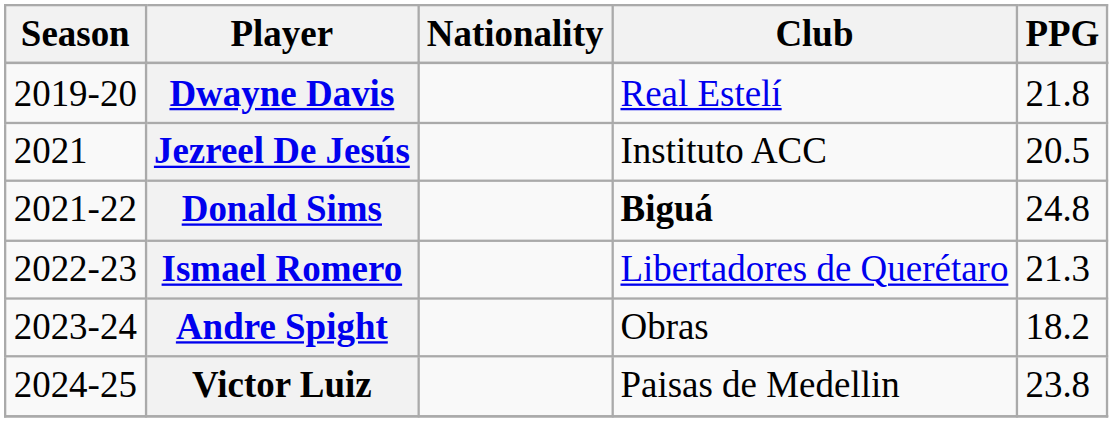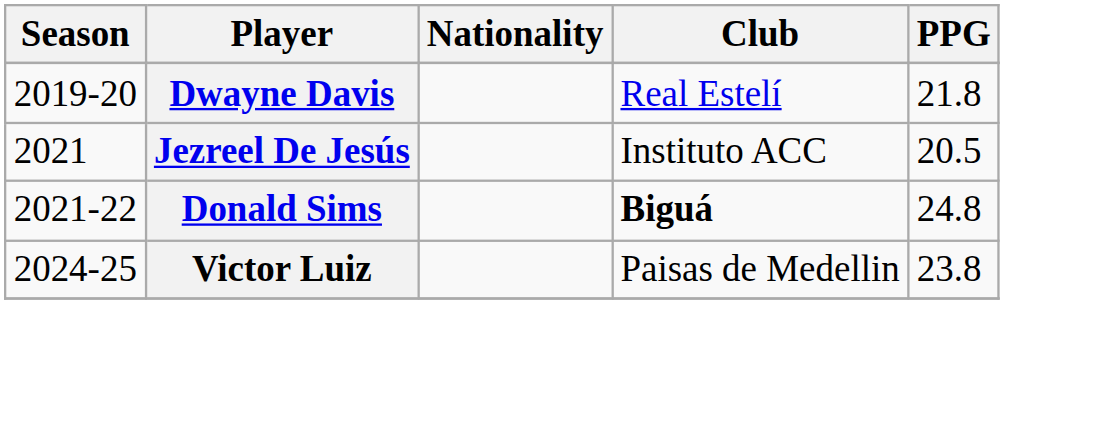 <table class="wikitable plainrowheaders sortable" summary="Year (sortable), Player (sortable), Position (sortable), Nationality (sortable) and Team (sortable)">
 <tr>
 <th scope="col">Season</th>
 <th scope="col">Player</th>
 <th scope="col">Nationality</th>
 <th scope="col">Club</th>
 <th scope="col">PPG</th>
 </tr>
 <tr>
 </tr>
 <tr>
 <td>2019-20</td>
 <th scope="row"><a href='#'>Dwayne Davis</a></th>
 <td></td>
 <td> <a href='#'>Real Estelí</a></td>
 <td>21.8</td>
 </tr>
 <tr>
 <td>2021</td>
 <th scope="row"><a href='#'>Jezreel De Jesús</a></th>
 <td></td>
 <td> Instituto ACC</td>
 <td>20.5</td>
 </tr>
 <tr>
 <td>2021-22</td>
 <th scope="row"><a href='#'>Donald Sims</a></th>
 <td></td>
 <td><strong> Biguá</strong></td>
 <td>24.8</td>
 </tr>
 <tr>
-<td>2022-23</td>
-<th scope="row"><a href='#'>Ismael Romero</a></th>
-<td></td>
-<td> <a href='#'>Libertadores de Querétaro</a></td>
-<td>21.3</td>
-</tr>
-<tr>
-<td>2023-24</td>
-<th scope="row"><a href='#'>Andre Spight</a></th>
-<td></td>
-<td> Obras</td>
-<td>18.2</td>
-</tr>
-<tr>
 <td>2024-25</td>
 <th scope="row">Victor Luiz</th>
 <td></td>
 <td> Paisas de Medellin</td>
 <td>23.8</td>
 </tr>
 <tr>
 </tr>
 </table>
